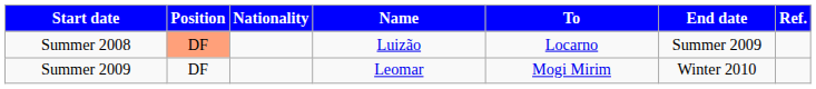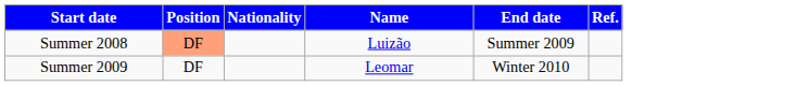 <table class="wikitable"  style="text-align:center; font-size:90%; ">
 <tr>
 <th style="background:#00f; color:white; width:140px;">Start date</th>
 <th style="background:#00f; color:white; width:50px;">Position</th>
 <th style="background:#00f; color:white; width:50px;">Nationality</th>
 <th style="background:#00f; color:white; width:150px;">Name</th>
-<th style="background:#00f; color:white; width:150px;">To</th>
 <th style="background:#00f; color:white; width:100px;">End date</th>
 <th style="background:#00f; color:white; width:25px;">Ref.</th>
 </tr>
 <tr>
 <td>Summer 2008</td>
 <td style="background: lightsalmon;">DF</td>
 <td></td>
 <td><a href='#'>Luizão</a></td>
-<td><a href='#'>Locarno</a></td>
 <td>Summer 2009</td>
 <td></td>
 </tr>
 <tr>
 <td>Summer 2009</td>
 <td>DF</td>
 <td></td>
 <td><a href='#'>Leomar</a></td>
-<td><a href='#'>Mogi Mirim</a></td>
 <td>Winter 2010</td>
 <td></td>
 </tr>
 </table>
